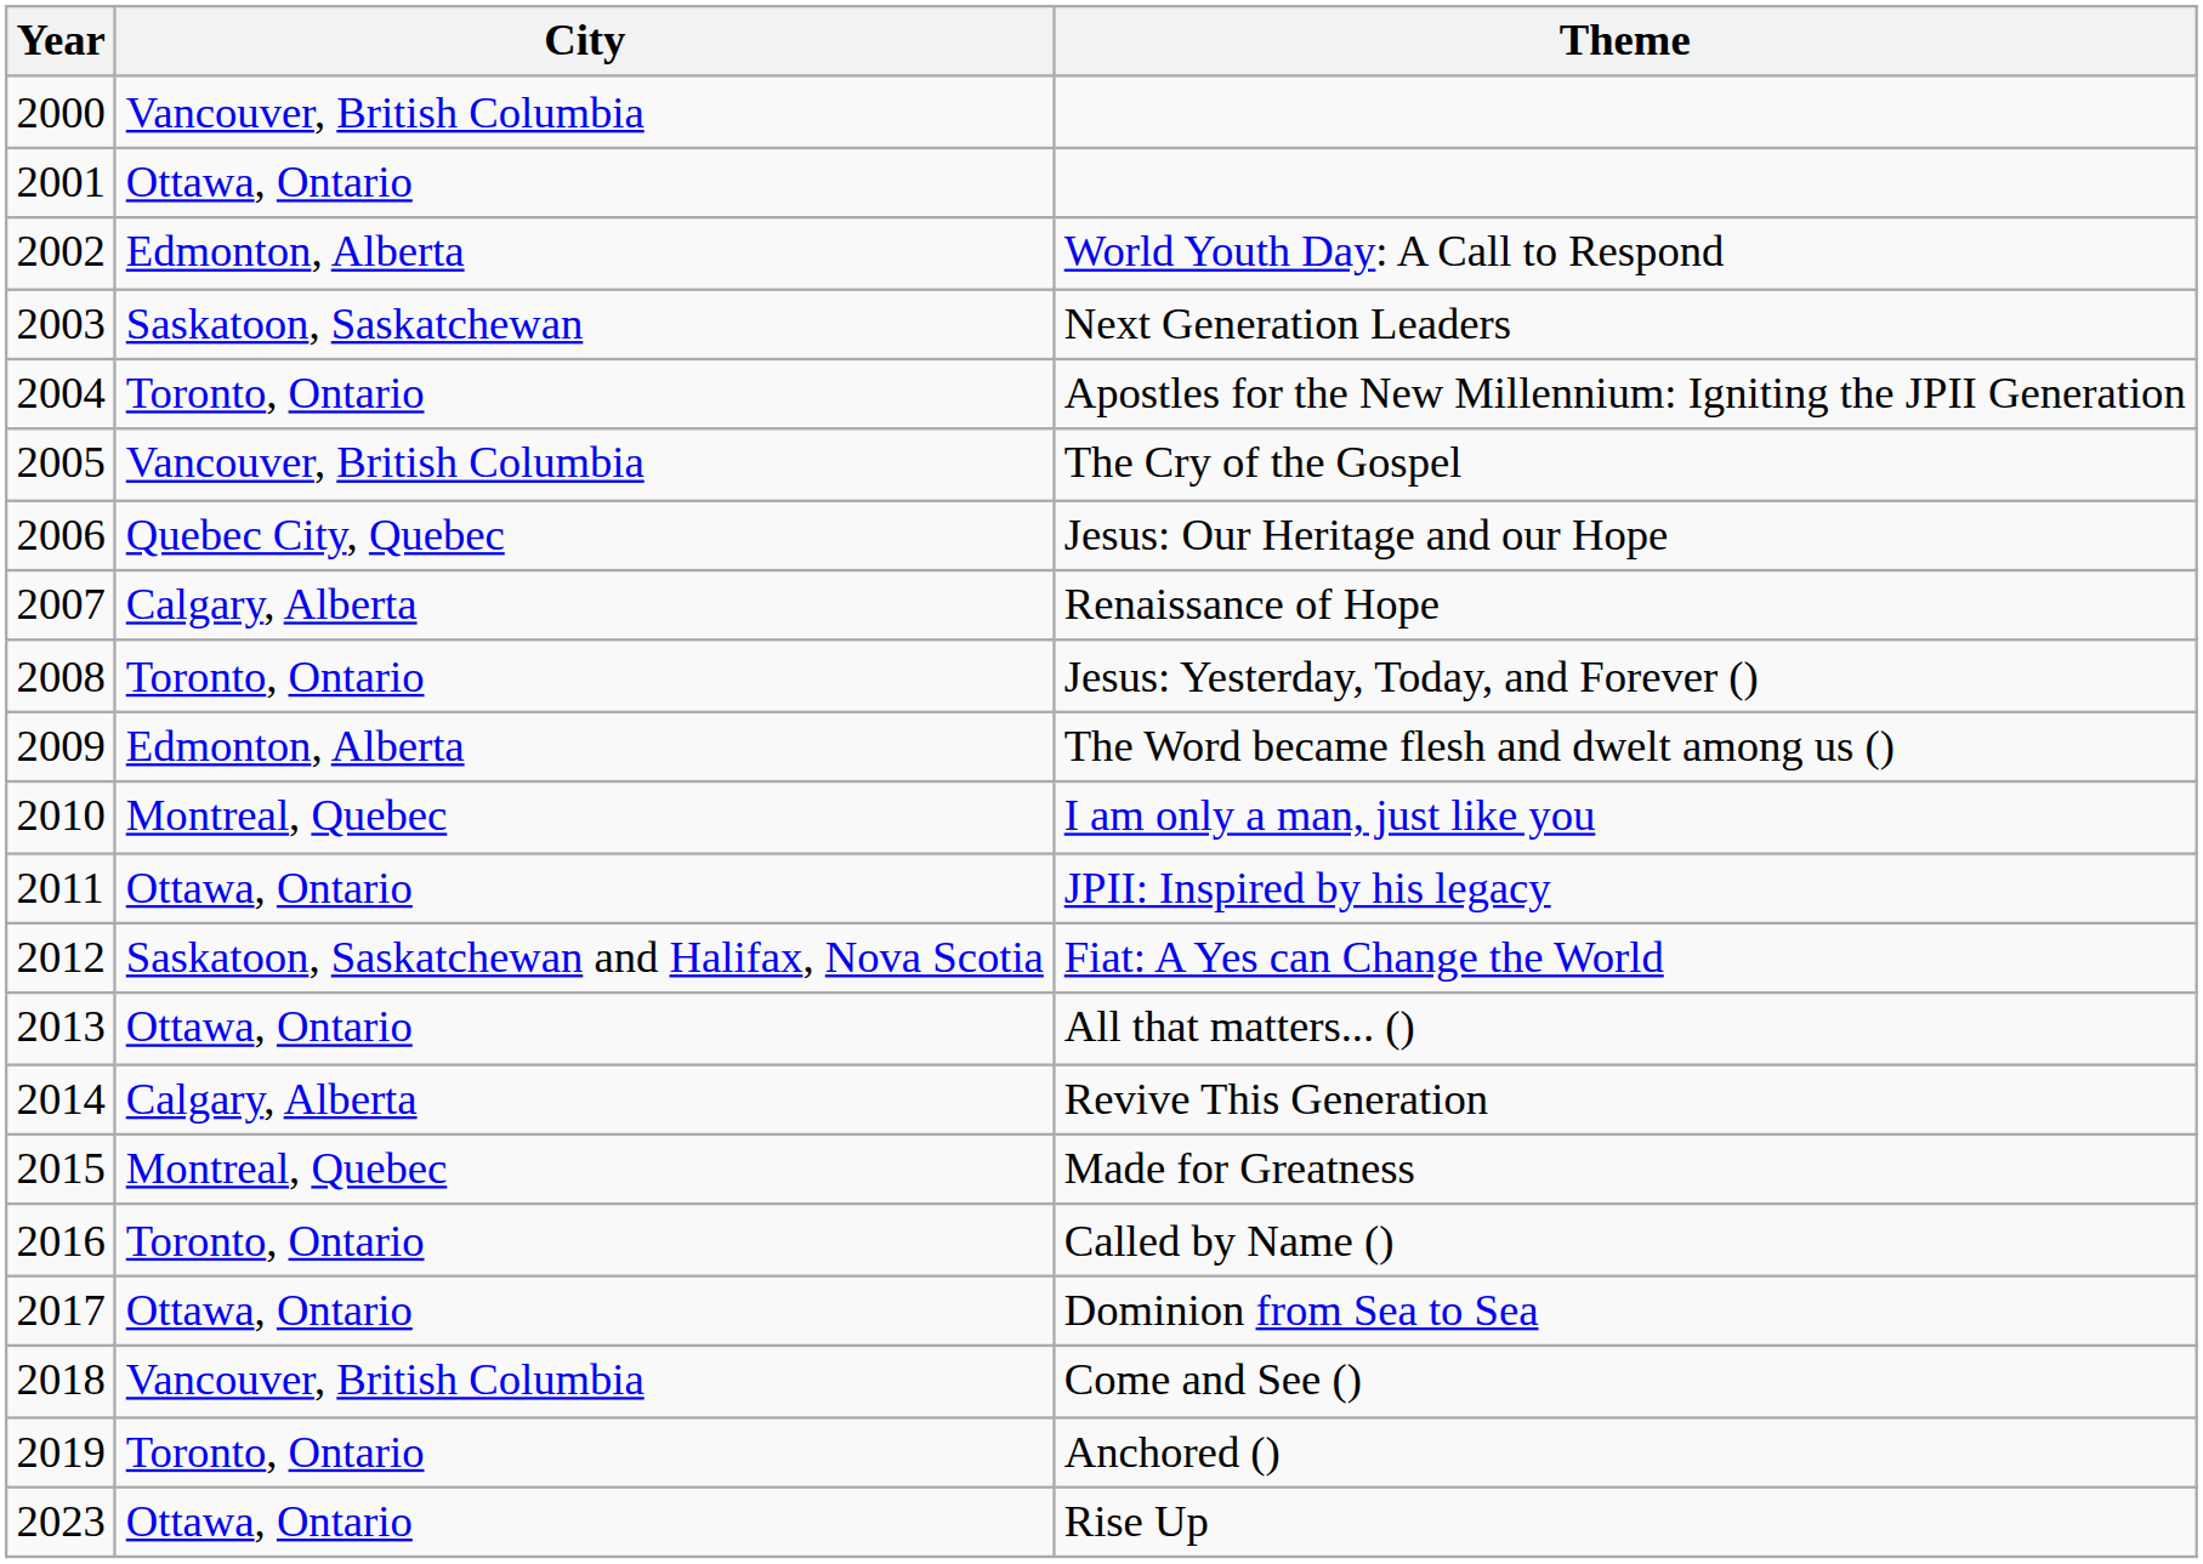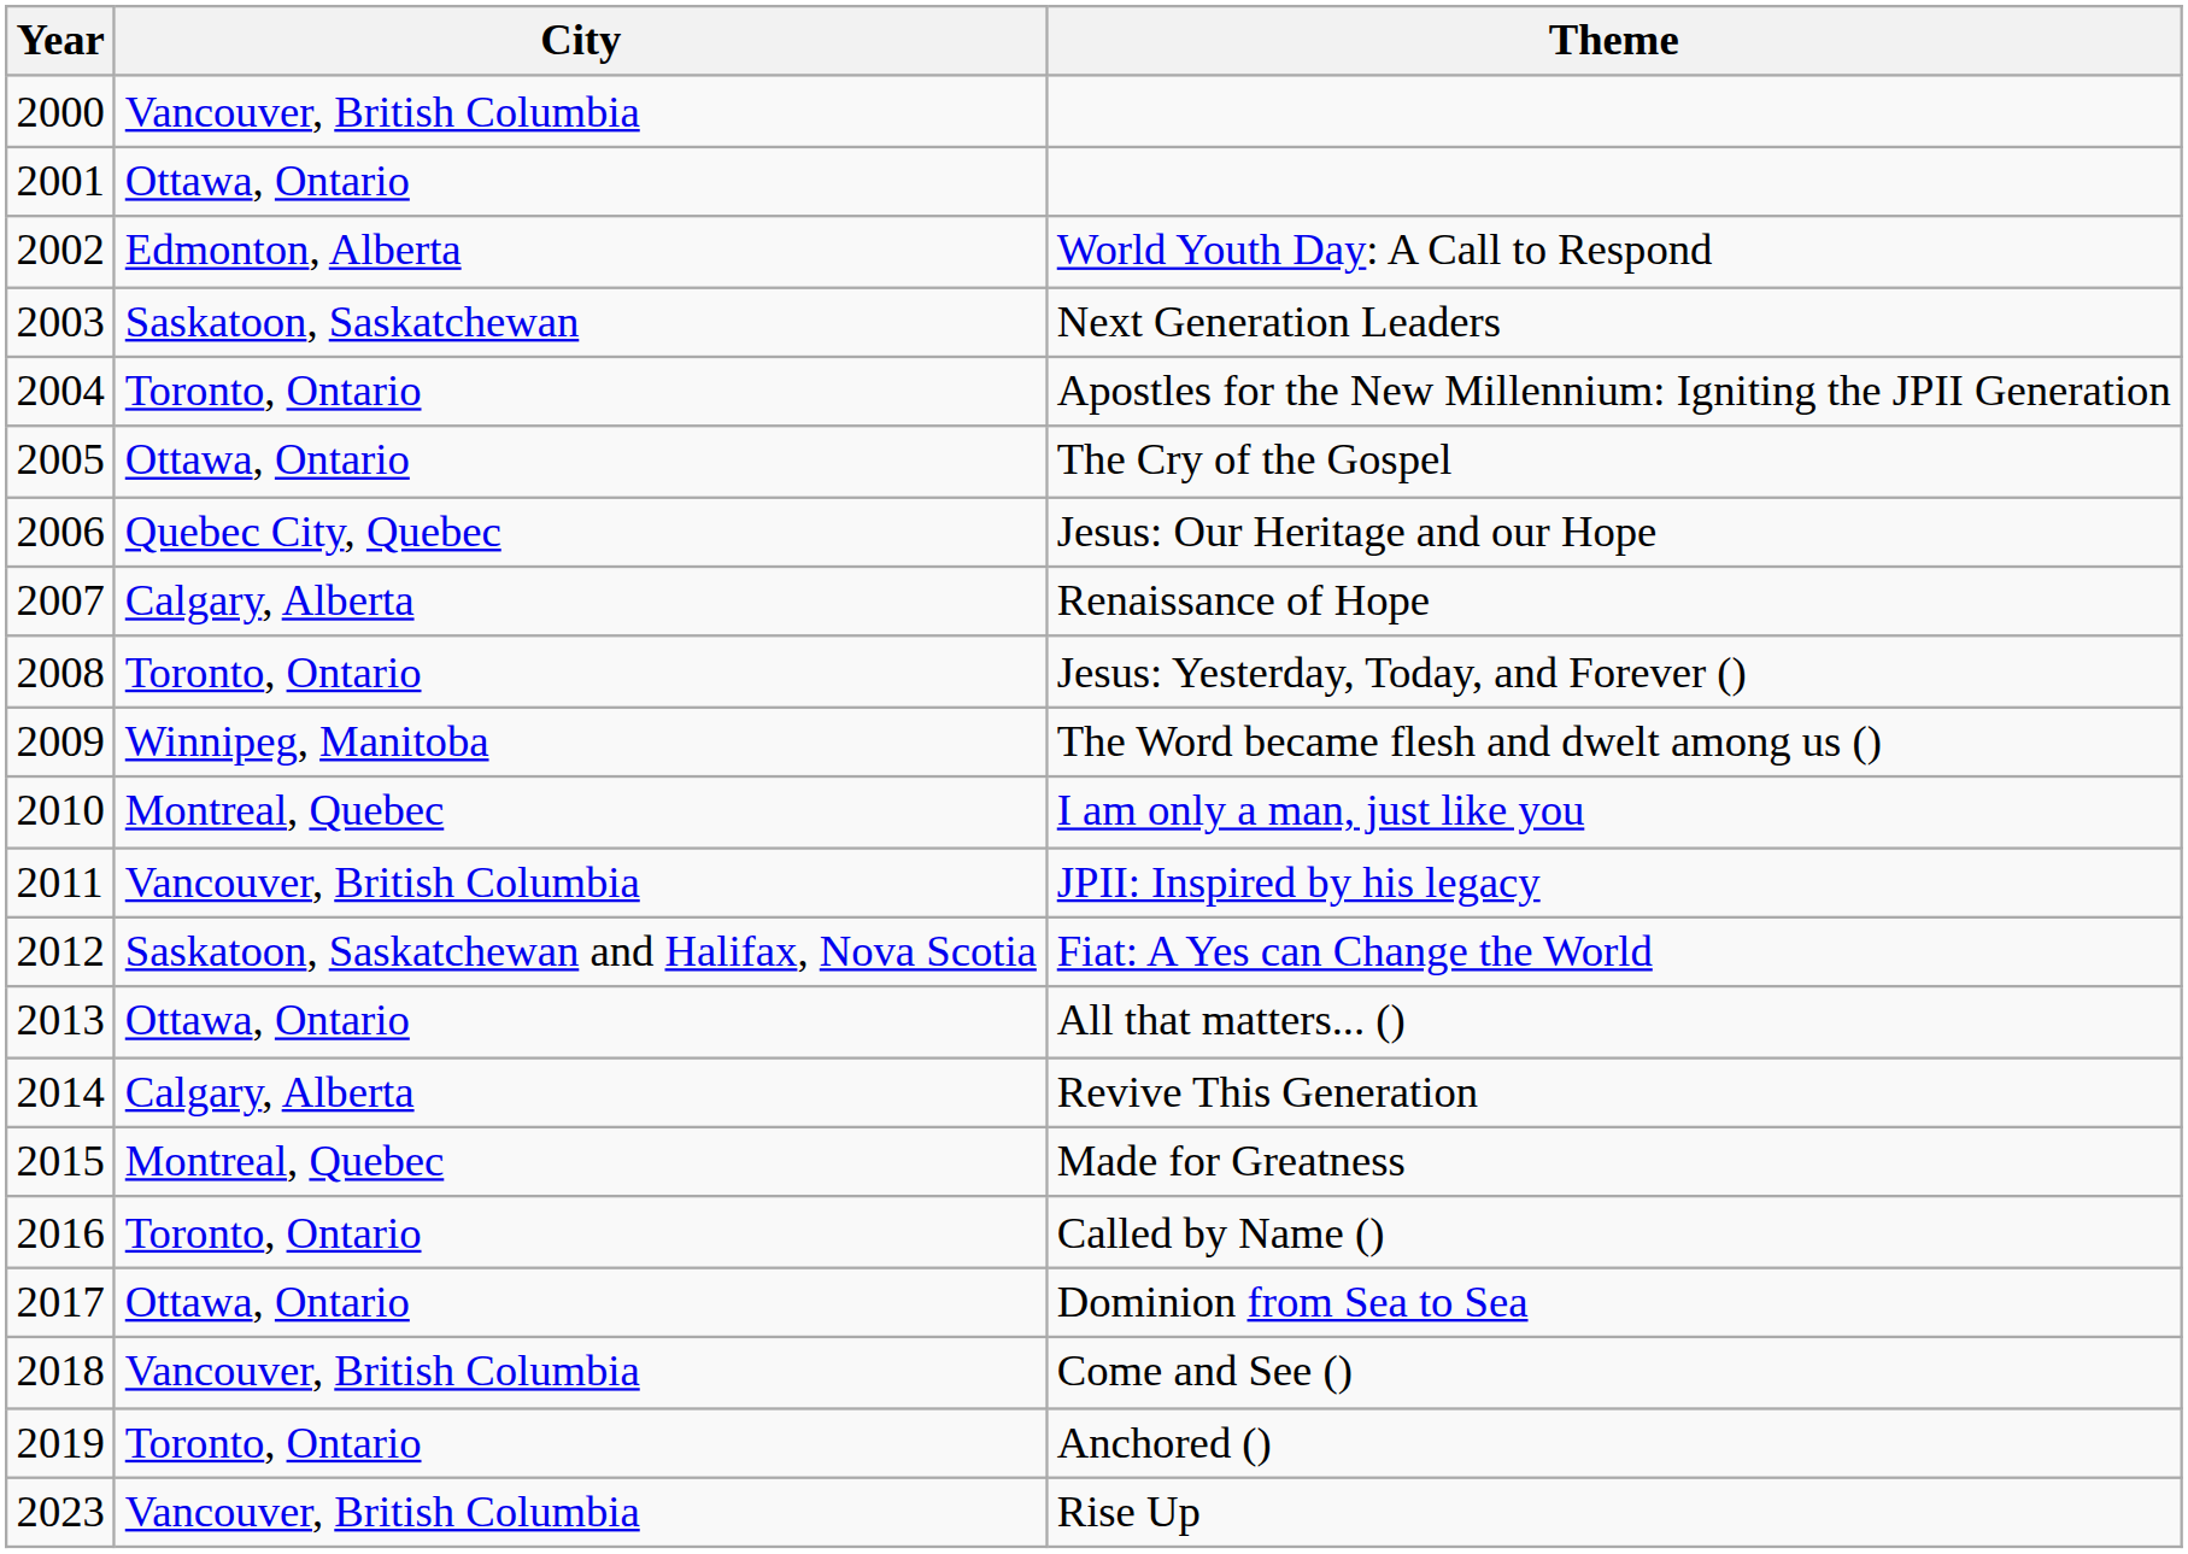 <table class="wikitable">
 <tr>
 <th>Year</th>
 <th>City</th>
 <th>Theme</th>
 </tr>
 <tr>
 <td>2000</td>
 <td><a href='#'>Vancouver</a>, <a href='#'>British Columbia</a></td>
 <td></td>
 </tr>
 <tr>
 <td>2001</td>
 <td><a href='#'>Ottawa</a>, <a href='#'>Ontario</a></td>
 <td></td>
 </tr>
 <tr>
 <td>2002</td>
 <td><a href='#'>Edmonton</a>, <a href='#'>Alberta</a></td>
 <td><a href='#'>World Youth Day</a>: A Call to Respond</td>
 </tr>
 <tr>
 <td>2003</td>
 <td><a href='#'>Saskatoon</a>, <a href='#'>Saskatchewan</a></td>
 <td>Next Generation Leaders</td>
 </tr>
 <tr>
 <td>2004</td>
 <td><a href='#'>Toronto</a>, <a href='#'>Ontario</a></td>
 <td>Apostles for the New Millennium: Igniting the JPII Generation</td>
 </tr>
 <tr>
 <td>2005</td>
-<td><a href='#'>Vancouver</a>, <a href='#'>British Columbia</a></td>
+<td><a href='#'>Ottawa</a>, <a href='#'>Ontario</a></td>
 <td>The Cry of the Gospel</td>
 </tr>
 <tr>
 <td>2006</td>
 <td><a href='#'>Quebec City</a>, <a href='#'>Quebec</a></td>
 <td>Jesus: Our Heritage and our Hope</td>
 </tr>
 <tr>
 <td>2007</td>
 <td><a href='#'>Calgary</a>, <a href='#'>Alberta</a></td>
 <td>Renaissance of Hope</td>
 </tr>
 <tr>
 <td>2008</td>
 <td><a href='#'>Toronto</a>, <a href='#'>Ontario</a></td>
 <td>Jesus: Yesterday, Today, and Forever ()</td>
 </tr>
 <tr>
 <td>2009</td>
-<td><a href='#'>Edmonton</a>, <a href='#'>Alberta</a></td>
+<td><a href='#'>Winnipeg</a>, <a href='#'>Manitoba</a></td>
 <td>The Word became flesh and dwelt among us ()</td>
 </tr>
 <tr>
 <td>2010</td>
 <td><a href='#'>Montreal</a>, <a href='#'>Quebec</a></td>
 <td><a href='#'>I am only a man, just like you</a></td>
 </tr>
 <tr>
 <td>2011</td>
-<td><a href='#'>Ottawa</a>, <a href='#'>Ontario</a></td>
+<td><a href='#'>Vancouver</a>, <a href='#'>British Columbia</a></td>
 <td><a href='#'>JPII: Inspired by his legacy</a></td>
 </tr>
 <tr>
 <td>2012</td>
 <td><a href='#'>Saskatoon</a>, <a href='#'>Saskatchewan</a> and <a href='#'>Halifax</a>, <a href='#'>Nova Scotia</a></td>
 <td><a href='#'>Fiat: A Yes can Change the World</a></td>
 </tr>
 <tr>
 <td>2013</td>
 <td><a href='#'>Ottawa</a>, <a href='#'>Ontario</a></td>
 <td>All that matters... ()</td>
 </tr>
 <tr>
 <td>2014</td>
 <td><a href='#'>Calgary</a>, <a href='#'>Alberta</a></td>
 <td>Revive This Generation</td>
 </tr>
 <tr>
 <td>2015</td>
 <td><a href='#'>Montreal</a>, <a href='#'>Quebec</a></td>
 <td>Made for Greatness</td>
 </tr>
 <tr>
 <td>2016</td>
 <td><a href='#'>Toronto</a>, <a href='#'>Ontario</a></td>
 <td>Called by Name ()</td>
 </tr>
 <tr>
 <td>2017</td>
 <td><a href='#'>Ottawa</a>, <a href='#'>Ontario</a></td>
 <td>Dominion <a href='#'>from Sea to Sea</a></td>
 </tr>
 <tr>
 <td>2018</td>
 <td><a href='#'>Vancouver</a>, <a href='#'>British Columbia</a></td>
 <td>Come and See ()</td>
 </tr>
 <tr>
 <td>2019</td>
 <td><a href='#'>Toronto</a>, <a href='#'>Ontario</a></td>
 <td>Anchored ()</td>
 </tr>
 <tr>
 <td>2023</td>
-<td><a href='#'>Ottawa</a>, <a href='#'>Ontario</a></td>
+<td><a href='#'>Vancouver</a>, <a href='#'>British Columbia</a></td>
 <td>Rise Up</td>
 </tr>
 </table>
